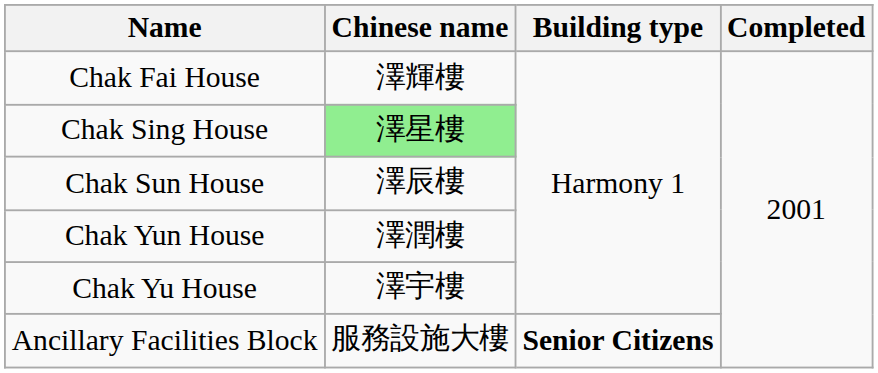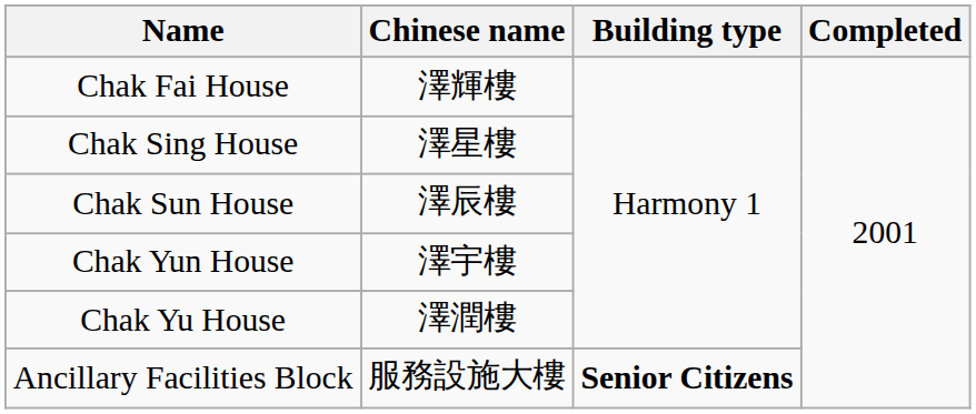 <table class="wikitable" style="text-align: center">
 <tr>
 <th>Name</th>
 <th>Chinese name</th>
 <th>Building type</th>
 <th>Completed</th>
 </tr>
 <tr>
 <td>Chak Fai House</td>
 <td>澤輝樓</td>
 <td rowspan="5">Harmony 1</td>
 <td rowspan="6">2001</td>
 </tr>
 <tr>
 <td>Chak Sing House</td>
-<td style="background: lightgreen;">澤星樓</td>
+<td>澤星樓</td>
 </tr>
 <tr>
 <td>Chak Sun House</td>
 <td>澤辰樓</td>
 </tr>
 <tr>
 <td>Chak Yun House</td>
-<td>澤潤樓</td>
+<td>澤宇樓</td>
 </tr>
 <tr>
 <td>Chak Yu House</td>
-<td>澤宇樓</td>
+<td>澤潤樓</td>
 </tr>
 <tr>
 <td>Ancillary Facilities Block</td>
 <td>服務設施大樓</td>
 <td><strong>Senior Citizens</strong></td>
 </tr>
 </table>
